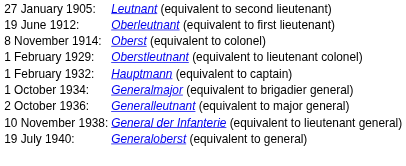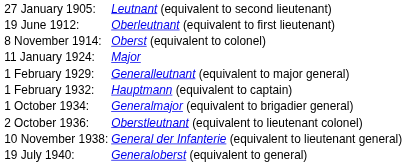 <table>
 <tr>
 <td>27 January 1905:</td>
 <td><em><a href='#'>Leutnant</a></em> (equivalent to second lieutenant)</td>
 </tr>
 <tr>
 <td>19 June 1912:</td>
 <td><em><a href='#'>Oberleutnant</a></em> (equivalent to first lieutenant)</td>
 </tr>
 <tr>
 <td>8 November 1914:</td>
 <td><em><a href='#'>Oberst</a></em> (equivalent to colonel)</td>
 </tr>
 <tr>
+<td>11 January 1924:</td>
+<td><em><a href='#'>Major</a></em></td>
+</tr>
+<tr>
 <td>1 February 1929:</td>
-<td><em><a href='#'>Oberstleutnant</a></em> (equivalent to lieutenant colonel)</td>
+<td><em><a href='#'>Generalleutnant</a></em> (equivalent to major general)</td>
 </tr>
 <tr>
 <td>1 February 1932:</td>
 <td><em><a href='#'>Hauptmann</a></em> (equivalent to captain)</td>
 </tr>
 <tr>
 <td>1 October 1934:</td>
 <td><em><a href='#'>Generalmajor</a></em> (equivalent to brigadier general) </td>
 </tr>
 <tr>
 <td>2 October 1936:</td>
-<td><em><a href='#'>Generalleutnant</a></em> (equivalent to major general)</td>
+<td><em><a href='#'>Oberstleutnant</a></em> (equivalent to lieutenant colonel)</td>
 </tr>
 <tr>
 <td>10 November 1938:</td>
 <td><em><a href='#'>General der Infanterie</a></em> (equivalent to lieutenant general)</td>
 </tr>
 <tr>
 <td>19 July 1940:</td>
 <td><em><a href='#'>Generaloberst</a></em> (equivalent to general)</td>
 </tr>
 </table>
